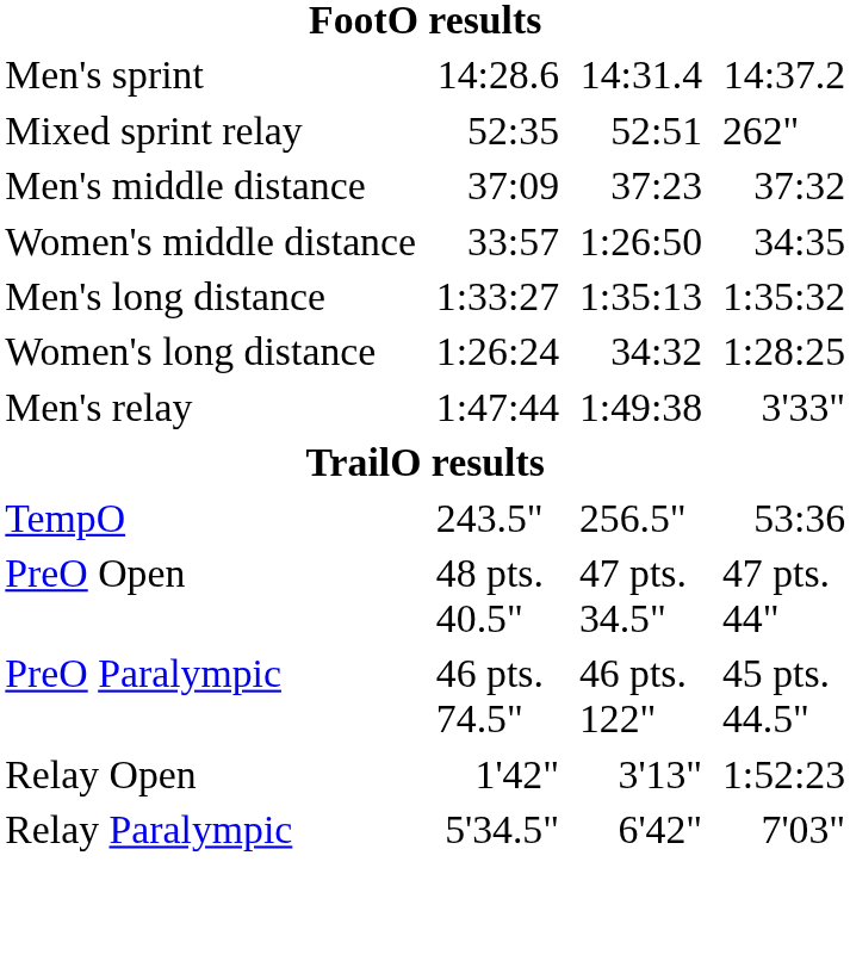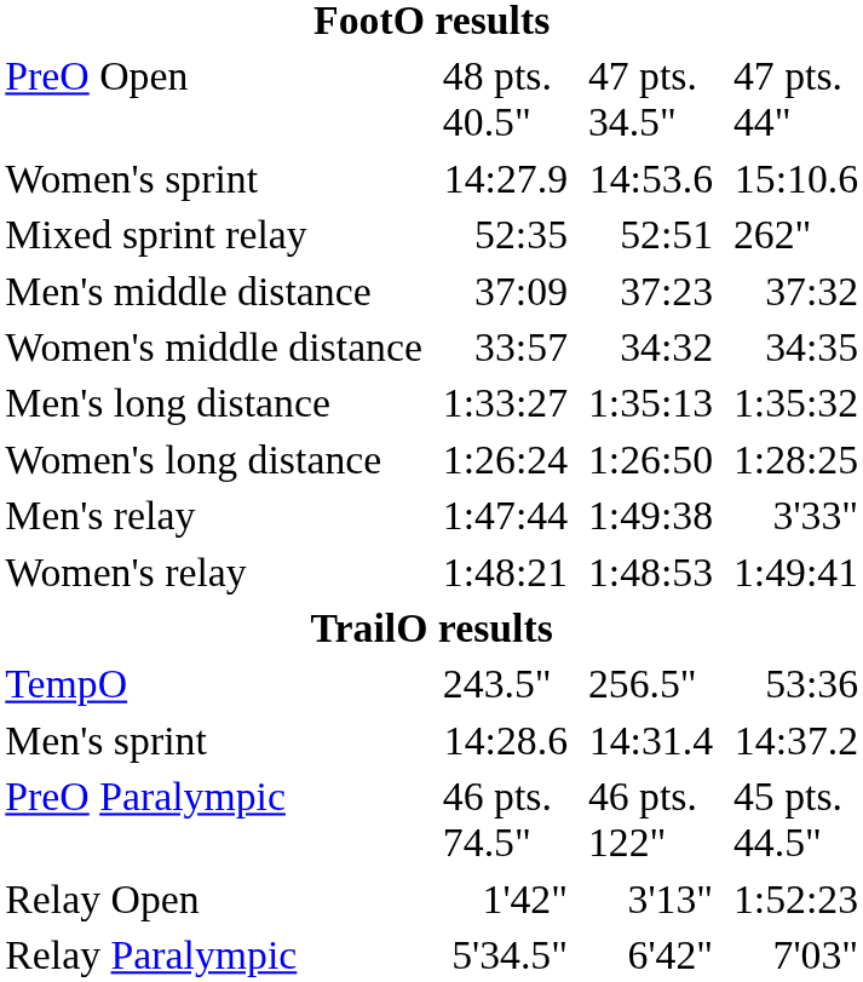 <table>
 <tr>
 <th colspan=7>FootO results</th>
 </tr>
 <tr style="vertical-align:top;">
-<td>Men's sprint</td>
+<td><a href='#'>PreO</a> Open</td>
 <td></td>
-<td style="text-align:right;">14:28.6</td>
+<td>48 pts.<br>40.5"</td>
 <td></td>
-<td style="text-align:right;">14:31.4</td>
+<td>47 pts.<br>34.5"</td>
 <td></td>
-<td style="text-align:right;">14:37.2</td>
+<td>47 pts.<br>44"</td>
+</tr>
+<tr style="vertical-align:top;">
+<td>Women's sprint</td>
+<td></td>
+<td style="text-align:right;">14:27.9</td>
+<td></td>
+<td style="text-align:right;">14:53.6</td>
+<td></td>
+<td style="text-align:right;">15:10.6</td>
 </tr>
 <tr style="vertical-align:top;">
 <td>Mixed sprint relay</td>
 <td></td>
 <td style="text-align:right;">52:35</td>
 <td></td>
 <td style="text-align:right;">52:51</td>
 <td></td>
 <td>262"</td>
 </tr>
 <tr style="vertical-align:top;">
 <td>Men's middle distance</td>
 <td></td>
 <td style="text-align:right;">37:09</td>
 <td></td>
 <td style="text-align:right;">37:23</td>
 <td></td>
 <td style="text-align:right;">37:32</td>
 </tr>
 <tr style="vertical-align:top;">
 <td>Women's middle distance</td>
 <td></td>
 <td style="text-align:right;">33:57</td>
 <td></td>
-<td style="text-align:right;">1:26:50</td>
+<td style="text-align:right;">34:32</td>
 <td></td>
 <td style="text-align:right;">34:35</td>
 </tr>
 <tr style="vertical-align:top;">
 <td>Men's long distance</td>
 <td></td>
 <td style="text-align:right;">1:33:27</td>
 <td></td>
 <td style="text-align:right;">1:35:13</td>
 <td></td>
 <td style="text-align:right;">1:35:32</td>
 </tr>
 <tr style="vertical-align:top;">
 <td>Women's long distance</td>
 <td></td>
 <td style="text-align:right;">1:26:24</td>
 <td></td>
-<td style="text-align:right;">34:32</td>
+<td style="text-align:right;">1:26:50</td>
 <td></td>
 <td style="text-align:right;">1:28:25</td>
 </tr>
 <tr style="vertical-align:top;">
 <td>Men's relay</td>
 <td></td>
 <td style="text-align:right;">1:47:44</td>
 <td></td>
 <td style="text-align:right;">1:49:38</td>
 <td></td>
 <td style="text-align:right;">3'33"</td>
+</tr>
+<tr style="vertical-align:top;">
+<td>Women's relay</td>
+<td></td>
+<td style="text-align:right;">1:48:21</td>
+<td></td>
+<td style="text-align:right;">1:48:53</td>
+<td></td>
+<td style="text-align:right;">1:49:41</td>
 </tr>
 <tr>
 <th colspan=7>TrailO results</th>
 </tr>
 <tr style="vertical-align:top;">
 <td><a href='#'>TempO</a></td>
 <td></td>
 <td>243.5"</td>
 <td></td>
 <td>256.5"</td>
 <td></td>
 <td style="text-align:right;">53:36</td>
 </tr>
 <tr style="vertical-align:top;">
-<td><a href='#'>PreO</a> Open</td>
+<td>Men's sprint</td>
 <td></td>
-<td>48 pts.<br>40.5"</td>
+<td style="text-align:right;">14:28.6</td>
 <td></td>
-<td>47 pts.<br>34.5"</td>
+<td style="text-align:right;">14:31.4</td>
 <td></td>
-<td>47 pts.<br>44"</td>
+<td style="text-align:right;">14:37.2</td>
 </tr>
 <tr style="vertical-align:top;">
 <td><a href='#'>PreO</a> <a href='#'>Paralympic</a></td>
 <td></td>
 <td>46 pts.<br>74.5"</td>
 <td></td>
 <td>46 pts.<br>122"</td>
 <td></td>
 <td>45 pts.<br>44.5"</td>
 </tr>
 <tr style="vertical-align:top;">
 <td>Relay Open</td>
 <td></td>
 <td style="text-align:right;">1'42"</td>
 <td></td>
 <td style="text-align:right;">3'13"</td>
 <td></td>
 <td style="text-align:right;">1:52:23</td>
 </tr>
 <tr style="vertical-align:top;">
 <td>Relay <a href='#'>Paralympic</a></td>
 <td></td>
 <td style="text-align:right;">5'34.5"</td>
 <td></td>
 <td style="text-align:right;">6'42"</td>
 <td></td>
 <td style="text-align:right;">7'03"</td>
 </tr>
 </table>
